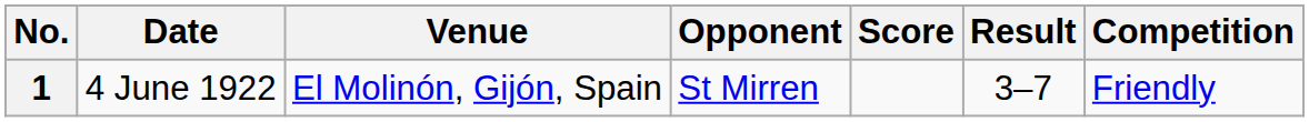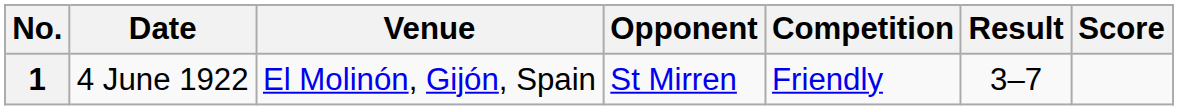 <table class="wikitable sortable plainrowheaders">
 <tr>
 <th scope=col>No.</th>
 <th scope=col>Date</th>
 <th scope=col>Venue</th>
 <th scope=col>Opponent</th>
+<th scope=col>Competition</th>
+<th scope=col>Result</th>
 <th scope=col>Score</th>
-<th scope=col>Result</th>
-<th scope=col>Competition</th>
 </tr>
 <tr>
 <th scope=row style=text-align:center>1</th>
 <td>4 June 1922</td>
 <td><a href='#'>El Molinón</a>, <a href='#'>Gijón</a>, Spain</td>
 <td> <a href='#'>St Mirren</a></td>
+<td><a href='#'>Friendly</a></td>
+<td align=center>3–7</td>
 <td align=center></td>
-<td align=center>3–7</td>
-<td><a href='#'>Friendly</a></td>
 </tr>
 </table>
